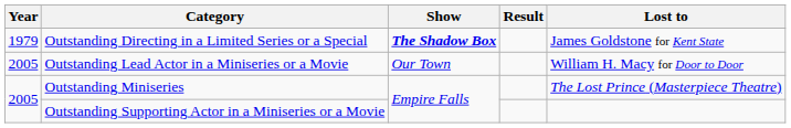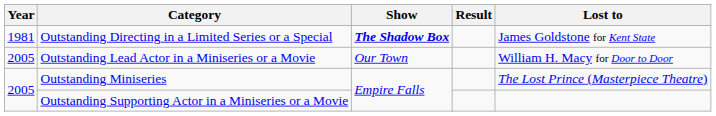 <table class="wikitable plainrowheaders sortable">
 <tr>
 <th>Year</th>
 <th>Category</th>
 <th>Show</th>
 <th>Result</th>
 <th>Lost to</th>
 </tr>
 <tr>
-<td><a href='#'>1979</a></td>
+<td><a href='#'>1981</a></td>
 <td><a href='#'>Outstanding Directing in a Limited Series or a Special</a></td>
 <td><strong><a href='#'><em>The Shadow Box</em></a></strong></td>
 <td></td>
 <td><a href='#'>James Goldstone</a> <small>for <a href='#'><em>Kent State</em></a></small></td>
 </tr>
 <tr>
 <td><a href='#'>2005</a></td>
 <td><a href='#'>Outstanding Lead Actor in a Miniseries or a Movie</a></td>
 <td><a href='#'><em>Our Town</em></a></td>
 <td></td>
 <td><a href='#'>William H. Macy</a> <small>for <a href='#'><em>Door to Door</em></a></small></td>
 </tr>
 <tr>
 <td rowspan=2><a href='#'>2005</a></td>
 <td><a href='#'>Outstanding Miniseries</a></td>
 <td rowspan="2"><em><a href='#'>Empire Falls</a></em></td>
 <td></td>
 <td><a href='#'><em>The Lost Prince</em> (<em>Masterpiece Theatre</em>)</a></td>
 </tr>
 <tr>
 <td><a href='#'>Outstanding Supporting Actor in a Miniseries or a Movie</a></td>
 <td></td>
 <td></td>
 </tr>
 </table>
